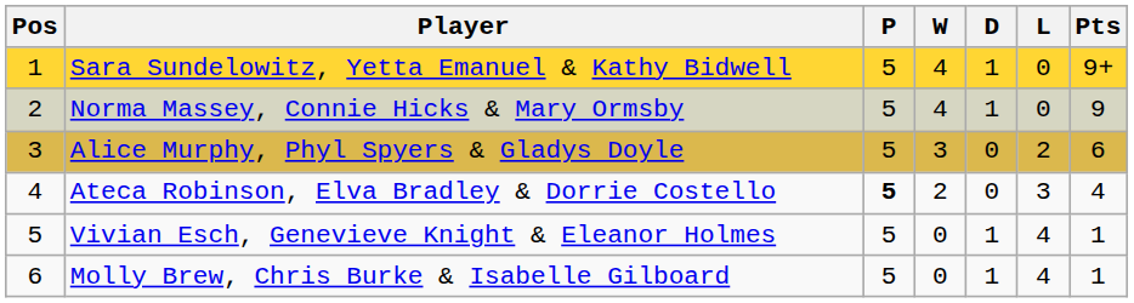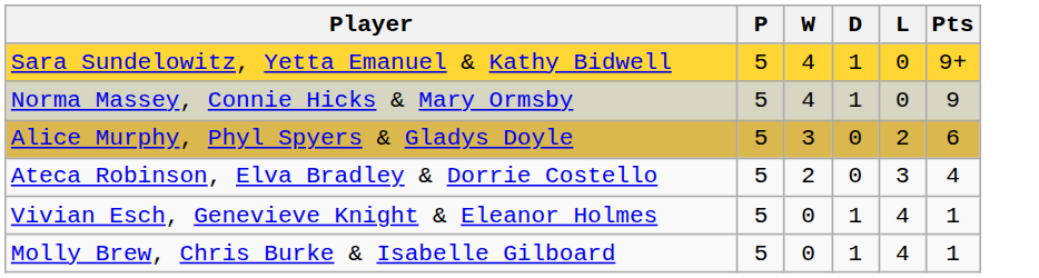 <table class="wikitable" style="font-size: 100%">
 <tr>
-<th width=20>Pos</th>
 <th width=400>Player</th>
 <th width=20>P</th>
 <th width=20>W</th>
 <th width=20>D</th>
 <th width=20>L</th>
 <th width=20>Pts</th>
 </tr>
 <tr align=center style="background: #FFD633;">
-<td>1</td>
 <td align="left"> <a href='#'>Sara Sundelowitz</a>, <a href='#'>Yetta Emanuel</a> & <a href='#'>Kathy Bidwell</a></td>
 <td>5</td>
 <td>4</td>
 <td>1</td>
 <td>0</td>
 <td>9+</td>
 </tr>
 <tr align=center style="background: #D6D6C2;">
-<td>2</td>
 <td align="left"> <a href='#'>Norma Massey</a>, <a href='#'>Connie Hicks</a> & <a href='#'>Mary Ormsby</a></td>
 <td>5</td>
 <td>4</td>
 <td>1</td>
 <td>0</td>
 <td>9</td>
 </tr>
 <tr align=center style="background: #DBB84D;">
-<td>3</td>
 <td align="left"> <a href='#'>Alice Murphy</a>, <a href='#'>Phyl Spyers</a> & <a href='#'>Gladys Doyle</a></td>
 <td>5</td>
 <td>3</td>
 <td>0</td>
 <td>2</td>
 <td>6</td>
 </tr>
 <tr align=center>
-<td>4</td>
 <td align="left"> <a href='#'>Ateca Robinson</a>, <a href='#'>Elva Bradley</a> & <a href='#'>Dorrie Costello</a></td>
-<td><strong>5</strong></td>
+<td>5</td>
 <td>2</td>
 <td>0</td>
 <td>3</td>
 <td>4</td>
 </tr>
 <tr align=center>
-<td>5</td>
 <td align="left"> <a href='#'>Vivian Esch</a>, <a href='#'>Genevieve Knight</a> & <a href='#'>Eleanor Holmes</a></td>
 <td>5</td>
 <td>0</td>
 <td>1</td>
 <td>4</td>
 <td>1</td>
 </tr>
 <tr align=center>
-<td>6</td>
 <td align="left"> <a href='#'>Molly Brew</a>, <a href='#'>Chris Burke</a> & <a href='#'>Isabelle Gilboard</a></td>
 <td>5</td>
 <td>0</td>
 <td>1</td>
 <td>4</td>
 <td>1</td>
 </tr>
 </table>
